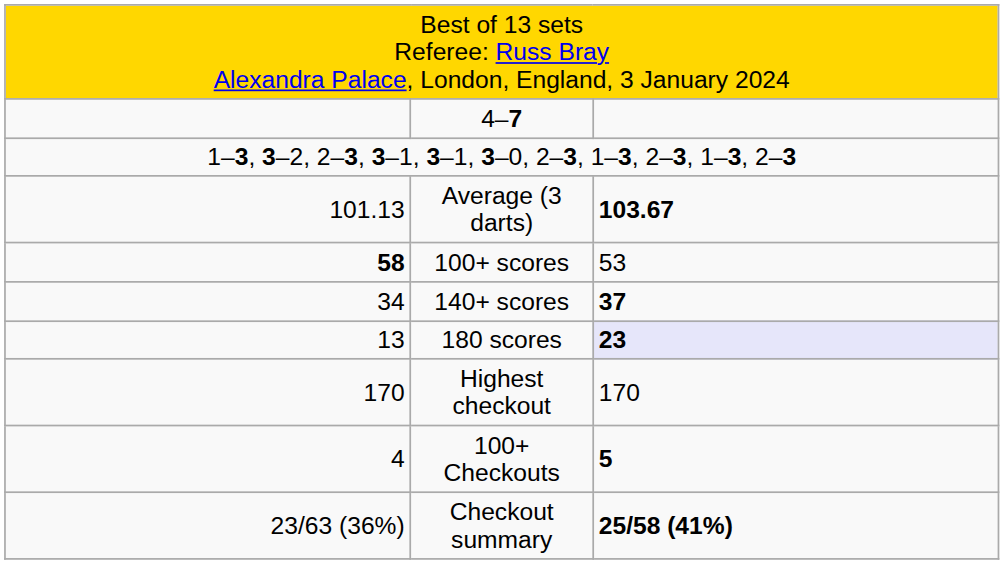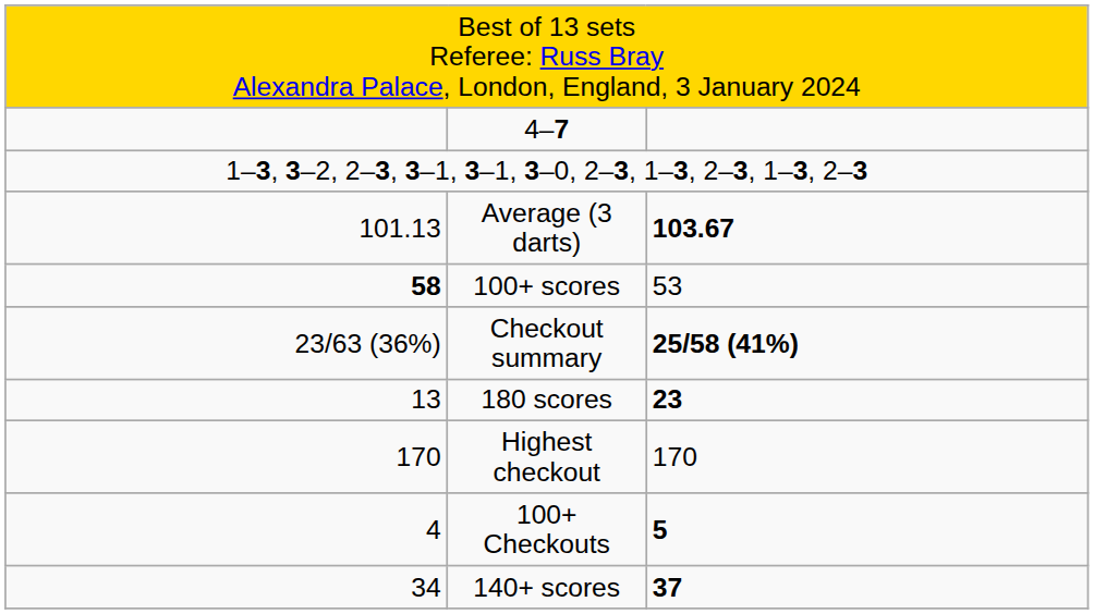 <table class="wikitable" style="font-size: 90%; margin: 1em auto 1em auto;">
 <tr>
 <td colspan="3" align="center" bgcolor="#ffd700">Best of 13 sets<br> Referee: <a href='#'>Russ Bray</a> <br><a href='#'>Alexandra Palace</a>, London, England, 3 January 2024</td>
 </tr>
 <tr>
 <td width="230" align="right"></td>
 <td width="100" align="center">4–<strong>7</strong></td>
 <td width="230"><strong></strong></td>
 </tr>
 <tr>
 <td colspan="3" align="center" style="font-size: 100%">1–<strong>3</strong>, <strong>3</strong>–2, 2–<strong>3</strong>, <strong>3</strong>–1, <strong>3</strong>–1, <strong>3</strong>–0, 2–<strong>3</strong>, 1–<strong>3</strong>, 2–<strong>3</strong>, 1–<strong>3</strong>, 2–<strong>3</strong></td>
 </tr>
 <tr>
 <td align="right">101.13</td>
 <td align="center">Average (3 darts)</td>
 <td><strong>103.67</strong></td>
 </tr>
 <tr>
 <td align="right"><strong>58</strong></td>
 <td align="center">100+ scores</td>
 <td>53</td>
 </tr>
 <tr>
-<td align="right">34</td>
-<td align="center">140+ scores</td>
-<td><strong>37</strong></td>
+<td align="right">23/63 (36%)</td>
+<td align="center">Checkout summary</td>
+<td><strong>25/58 (41%)</strong></td>
 </tr>
 <tr>
 <td align="right">13</td>
 <td align="center">180 scores</td>
-<td style="background: lavender;"><strong>23</strong></td>
+<td><strong>23</strong></td>
 </tr>
 <tr>
 <td align="right">170</td>
 <td align="center">Highest checkout</td>
 <td>170</td>
 </tr>
 <tr>
 <td align="right">4</td>
 <td align="center">100+ Checkouts</td>
 <td><strong>5</strong></td>
 </tr>
 <tr>
-<td align="right">23/63 (36%)</td>
-<td align="center">Checkout summary</td>
-<td><strong>25/58 (41%)</strong></td>
+<td align="right">34</td>
+<td align="center">140+ scores</td>
+<td><strong>37</strong></td>
 </tr>
 </table>
